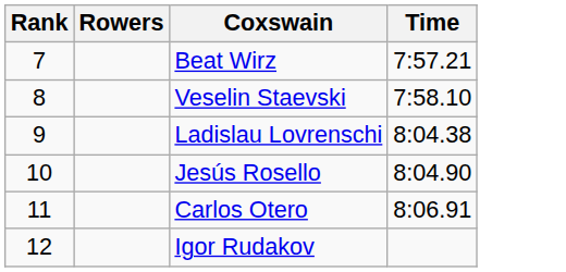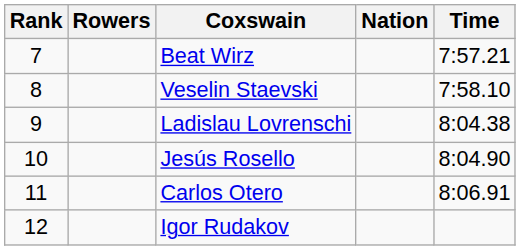 <table class="wikitable sortable" style=text-align:center>
 <tr>
 <th>Rank</th>
 <th>Rowers</th>
 <th>Coxswain</th>
+<th>Nation</th>
 <th>Time</th>
 </tr>
 <tr>
 <td>7</td>
 <td align=left></td>
 <td align=left><a href='#'>Beat Wirz</a></td>
+<td align=left></td>
 <td>7:57.21</td>
 </tr>
 <tr>
 <td>8</td>
 <td align=left></td>
 <td align=left><a href='#'>Veselin Staevski</a></td>
+<td align=left></td>
 <td>7:58.10</td>
 </tr>
 <tr>
 <td>9</td>
 <td align=left></td>
 <td align=left><a href='#'>Ladislau Lovrenschi</a></td>
+<td align=left></td>
 <td>8:04.38</td>
 </tr>
 <tr>
 <td>10</td>
 <td align=left></td>
 <td align=left><a href='#'>Jesús Rosello</a></td>
+<td align=left></td>
 <td>8:04.90</td>
 </tr>
 <tr>
 <td>11</td>
 <td align=left></td>
 <td align=left><a href='#'>Carlos Otero</a></td>
+<td align=left></td>
 <td>8:06.91</td>
 </tr>
 <tr>
 <td>12</td>
 <td align=left></td>
 <td align=left><a href='#'>Igor Rudakov</a></td>
+<td align=left></td>
 <td></td>
 </tr>
 </table>
